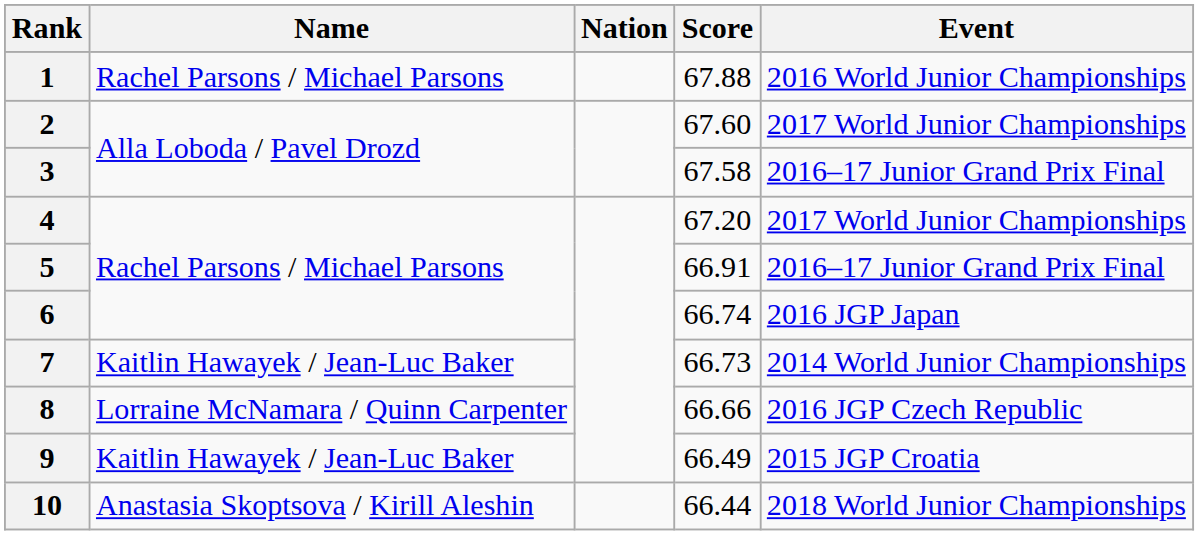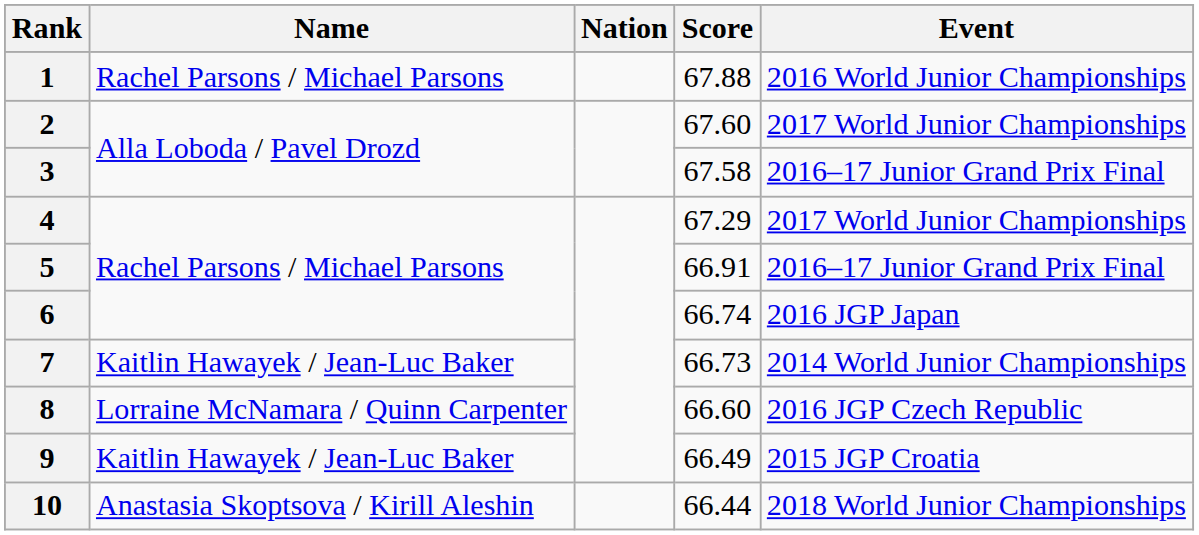 <table class="wikitable sortable">
 <tr>
 <th>Rank</th>
 <th>Name</th>
 <th>Nation</th>
 <th>Score</th>
 <th>Event</th>
 </tr>
 <tr>
 <th>1</th>
 <td><a href='#'>Rachel Parsons</a> / <a href='#'>Michael Parsons</a></td>
 <td></td>
 <td style="text-align:center;">67.88</td>
 <td><a href='#'>2016 World Junior Championships</a></td>
 </tr>
 <tr>
 <th>2</th>
 <td rowspan="2"><a href='#'>Alla Loboda</a> / <a href='#'>Pavel Drozd</a></td>
 <td rowspan="2"></td>
 <td style="text-align:center;">67.60</td>
 <td><a href='#'>2017 World Junior Championships</a></td>
 </tr>
 <tr>
 <th>3</th>
 <td style="text-align:center;">67.58</td>
 <td><a href='#'>2016–17 Junior Grand Prix Final</a></td>
 </tr>
 <tr>
 <th>4</th>
 <td rowspan="3"><a href='#'>Rachel Parsons</a> / <a href='#'>Michael Parsons</a></td>
 <td rowspan="6"></td>
-<td style="text-align:center;">67.20</td>
+<td style="text-align:center;">67.29</td>
 <td><a href='#'>2017 World Junior Championships</a></td>
 </tr>
 <tr>
 <th>5</th>
 <td style="text-align:center;">66.91</td>
 <td><a href='#'>2016–17 Junior Grand Prix Final</a></td>
 </tr>
 <tr>
 <th>6</th>
 <td style="text-align:center;">66.74</td>
 <td><a href='#'>2016 JGP Japan</a></td>
 </tr>
 <tr>
 <th>7</th>
 <td><a href='#'>Kaitlin Hawayek</a> / <a href='#'>Jean-Luc Baker</a></td>
 <td style="text-align:center;">66.73</td>
 <td><a href='#'>2014 World Junior Championships</a></td>
 </tr>
 <tr>
 <th>8</th>
 <td><a href='#'>Lorraine McNamara</a> / <a href='#'>Quinn Carpenter</a></td>
-<td style="text-align:center;">66.66</td>
+<td style="text-align:center;">66.60</td>
 <td><a href='#'>2016 JGP Czech Republic</a></td>
 </tr>
 <tr>
 <th>9</th>
 <td><a href='#'>Kaitlin Hawayek</a> / <a href='#'>Jean-Luc Baker</a></td>
 <td style="text-align:center;">66.49</td>
 <td><a href='#'>2015 JGP Croatia</a></td>
 </tr>
 <tr>
 <th>10</th>
 <td><a href='#'>Anastasia Skoptsova</a> / <a href='#'>Kirill Aleshin</a></td>
 <td></td>
 <td style="text-align:center;">66.44</td>
 <td><a href='#'>2018 World Junior Championships</a></td>
 </tr>
 </table>
